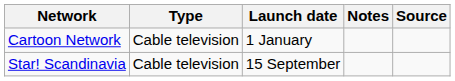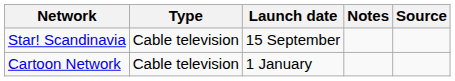 <table class="wikitable sortable">
 <tr>
 <th>Network</th>
 <th>Type</th>
 <th>Launch date</th>
 <th>Notes</th>
 <th>Source</th>
 </tr>
 <tr>
+<td><a href='#'>Star! Scandinavia</a></td>
+<td>Cable television</td>
+<td>15 September</td>
+<td></td>
+<td></td>
+</tr>
+<tr>
 <td><a href='#'>Cartoon Network</a></td>
 <td>Cable television</td>
 <td>1 January</td>
 <td></td>
 <td></td>
 </tr>
-<tr>
-<td><a href='#'>Star! Scandinavia</a></td>
-<td>Cable television</td>
-<td>15 September</td>
-<td></td>
-<td></td>
-</tr>
 </table>
